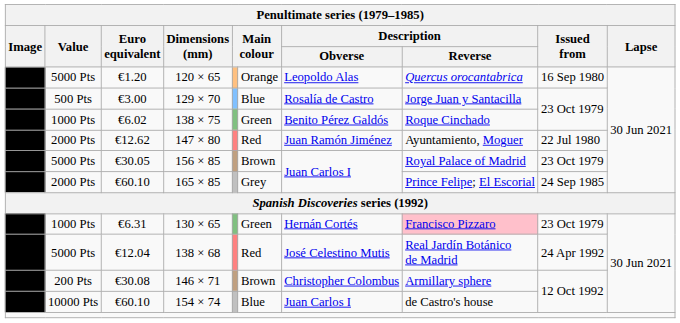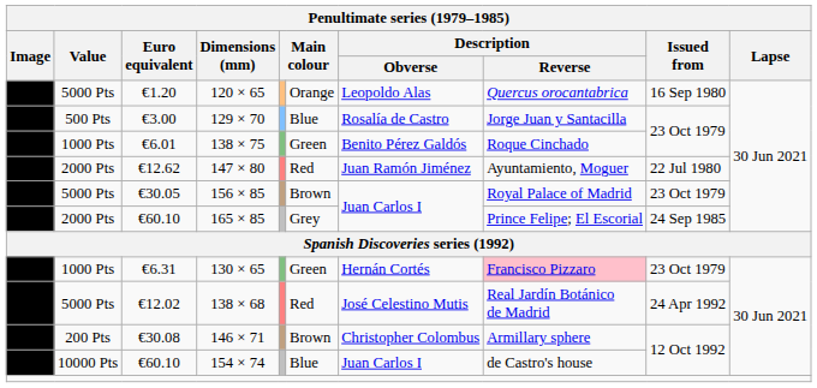 <table class="wikitable" style="margin:auto; font-size:90%; border-width:1px;">
 <tr>
 <th colspan=11>Penultimate series (1979–1985)</th>
 </tr>
 <tr>
 <th rowspan=2>Image</th>
 <th rowspan=2>Value</th>
 <th rowspan=2>Euro<br>equivalent</th>
 <th rowspan=2>Dimensions<br>(mm)</th>
 <th rowspan=2 colspan=2>Main<br>colour</th>
 <th colspan=2>Description</th>
 <th rowspan=2>Issued<br>from</th>
 <th rowspan=2>Lapse</th>
 </tr>
 <tr>
 <th>Obverse</th>
 <th>Reverse</th>
 </tr>
 <tr>
 <td style="background:#000; text-align:center;"></td>
 <td align="center">5000 Pts</td>
 <td align="center">€1.20</td>
 <td align="center">120 × 65</td>
 <td style="background:#FFC080;"></td>
 <td>Orange</td>
 <td><a href='#'>Leopoldo Alas</a></td>
 <td><em><a href='#'>Quercus orocantabrica</a></em></td>
 <td>16 Sep 1980</td>
 <td rowspan=6>30 Jun 2021</td>
 </tr>
 <tr>
 <td style="background:#000; text-align:center;"></td>
 <td align="center">500 Pts</td>
 <td align="center">€3.00</td>
 <td align="center">129 × 70</td>
 <td style="background:#80C0FF;"></td>
 <td>Blue</td>
 <td><a href='#'>Rosalía de Castro</a></td>
 <td><a href='#'>Jorge Juan y Santacilla</a></td>
 <td rowspan=2>23 Oct 1979</td>
 </tr>
 <tr>
 <td style="background:#000; text-align:center;"></td>
 <td align="center">1000 Pts</td>
-<td align="center">€6.02</td>
+<td align="center">€6.01</td>
 <td align="center">138 × 75</td>
 <td style="background:#80C080;"></td>
 <td>Green</td>
 <td><a href='#'>Benito Pérez Galdós</a></td>
 <td><a href='#'>Roque Cinchado</a></td>
 </tr>
 <tr>
 <td style="background:#000; text-align:center;"></td>
 <td align="center">2000 Pts</td>
 <td align="center">€12.62</td>
 <td align="center">147 × 80</td>
 <td style="background:#FF8080;"></td>
 <td>Red</td>
 <td><a href='#'>Juan Ramón Jiménez</a></td>
 <td>Ayuntamiento, <a href='#'>Moguer</a></td>
 <td>22 Jul 1980</td>
 </tr>
 <tr>
 <td style="background:#000; text-align:center;"></td>
 <td align="center">5000 Pts</td>
 <td align="center">€30.05</td>
 <td align="center">156 × 85</td>
 <td style="background:#C0A080;"></td>
 <td>Brown</td>
 <td rowspan=2><a href='#'>Juan Carlos I</a></td>
 <td><a href='#'>Royal Palace of Madrid</a></td>
 <td>23 Oct 1979</td>
 </tr>
 <tr>
 <td style="background:#000; text-align:center;"></td>
 <td align="center">2000 Pts</td>
 <td align="center">€60.10</td>
 <td align="center">165 × 85</td>
 <td style="background:#C0C0C0;"></td>
 <td>Grey</td>
 <td><a href='#'>Prince Felipe</a>; <a href='#'>El Escorial</a></td>
 <td>24 Sep 1985</td>
 </tr>
 <tr>
 <th colspan=11><em>Spanish Discoveries</em> series (1992)<br></th>
 </tr>
 <tr>
 <td style="background:#000; text-align:center;"></td>
 <td align="center">1000 Pts</td>
 <td align="center">€6.31</td>
 <td align="center">130 × 65</td>
 <td style="background:#80C080;"></td>
 <td>Green</td>
 <td><a href='#'>Hernán Cortés</a></td>
 <td style="background: pink;"><a href='#'>Francisco Pizzaro</a></td>
 <td>23 Oct 1979</td>
 <td rowspan="4">30 Jun 2021</td>
 </tr>
 <tr>
 <td style="background:#000; text-align:center;"></td>
 <td align="center">5000 Pts</td>
-<td align="center">€12.04</td>
+<td align="center">€12.02</td>
 <td align="center">138 × 68</td>
 <td style="background:#FF8080;"></td>
 <td>Red</td>
 <td><a href='#'>José Celestino Mutis</a></td>
 <td><a href='#'>Real Jardín Botánico<br>de Madrid</a></td>
 <td>24 Apr 1992</td>
 </tr>
 <tr>
 <td style="background:#000; text-align:center;"></td>
 <td align="center">200 Pts</td>
 <td align="center">€30.08</td>
 <td align="center">146 × 71</td>
 <td style="background:#C0A080;"></td>
 <td>Brown</td>
 <td><a href='#'>Christopher Colombus</a></td>
 <td><a href='#'>Armillary sphere</a></td>
 <td rowspan=2>12 Oct 1992</td>
 </tr>
 <tr>
 <td style="background:#000; text-align:center;"></td>
 <td align="center">10000 Pts</td>
 <td align="center">€60.10</td>
 <td align="center">154 × 74</td>
 <td style="background:#C0C0C0;"></td>
 <td>Blue</td>
 <td><a href='#'>Juan Carlos I</a></td>
 <td>de Castro's house</td>
 </tr>
 <tr>
 <td colspan=12></td>
 </tr>
 </table>
